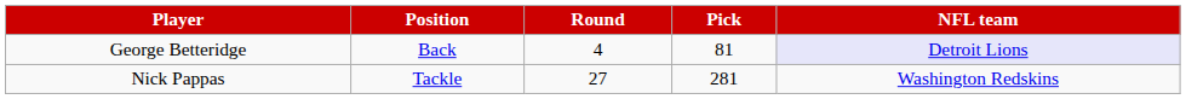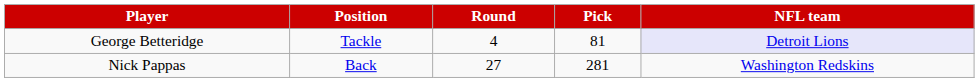 <table class="wikitable" width="80%">
 <tr align="center" style="background:#CC0000; color:white">
 <td><strong>Player</strong></td>
 <td><strong>Position</strong></td>
 <td><strong>Round</strong></td>
 <td><strong>Pick</strong></td>
 <td><strong>NFL team</strong></td>
 </tr>
 <tr align="center">
 <td>George Betteridge</td>
-<td><a href='#'>Back</a></td>
+<td><a href='#'>Tackle</a></td>
 <td>4</td>
 <td>81</td>
 <td style="background: lavender;"><a href='#'>Detroit Lions</a></td>
 </tr>
 <tr align="center">
 <td>Nick Pappas</td>
-<td><a href='#'>Tackle</a></td>
+<td><a href='#'>Back</a></td>
 <td>27</td>
 <td>281</td>
 <td><a href='#'>Washington Redskins</a></td>
 </tr>
 </table>
